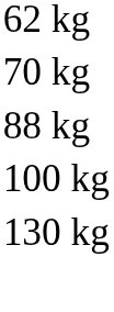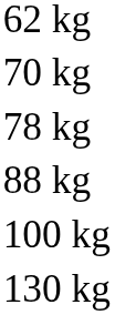 <table>
 <tr>
 <td rowspan=2>62 kg</td>
 <td rowspan=2></td>
 <td rowspan=2></td>
 <td></td>
 </tr>
 <tr>
 <td></td>
 </tr>
 <tr>
 <td rowspan=2>70 kg</td>
 <td rowspan=2></td>
 <td rowspan=2></td>
 <td></td>
 </tr>
 <tr>
+<td></td>
+</tr>
+<tr>
+<td>78 kg</td>
+<td></td>
+<td></td>
 <td></td>
 </tr>
 <tr>
 <td rowspan=2>88 kg</td>
 <td rowspan=2></td>
 <td rowspan=2></td>
 <td></td>
 </tr>
 <tr>
 <td></td>
 </tr>
 <tr>
 <td rowspan=2>100 kg</td>
 <td rowspan=2></td>
 <td rowspan=2></td>
 <td></td>
 </tr>
 <tr>
 <td></td>
 </tr>
 <tr>
 <td rowspan=2>130 kg</td>
 <td rowspan=2></td>
 <td rowspan=2></td>
 <td></td>
 </tr>
 <tr>
 <td></td>
 </tr>
 <tr>
 </tr>
 </table>
